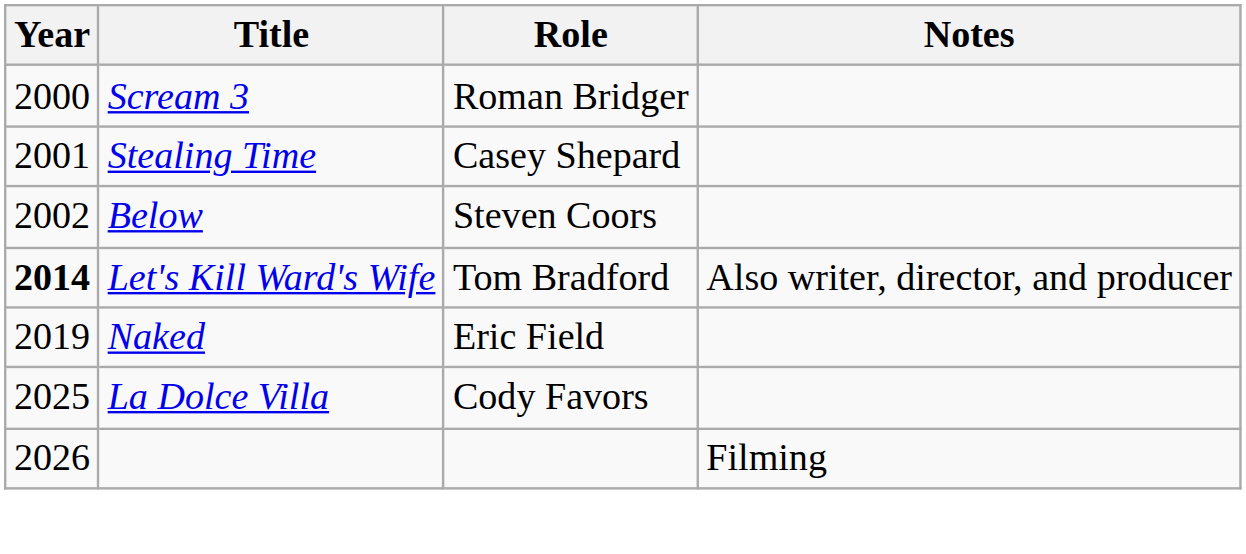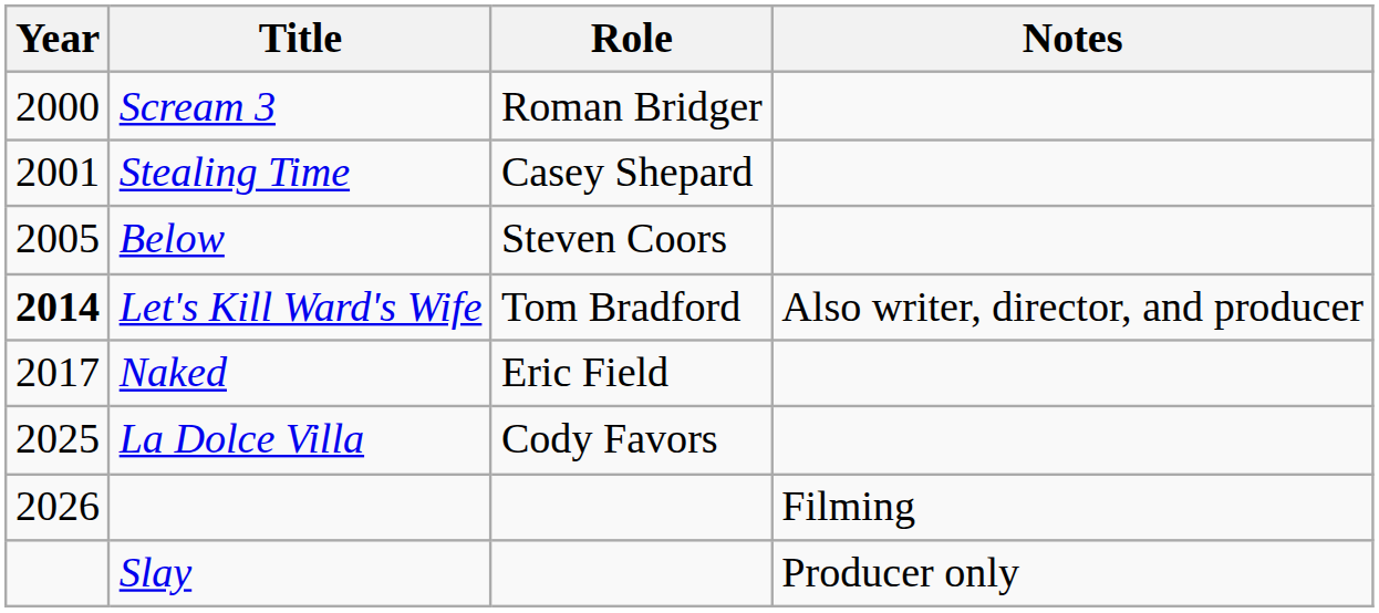 <table class="wikitable sortable">
 <tr>
 <th>Year</th>
 <th>Title</th>
 <th>Role</th>
 <th class="unsortable">Notes</th>
 </tr>
 <tr>
 <td>2000</td>
 <td><em><a href='#'>Scream 3</a></em></td>
 <td>Roman Bridger</td>
 <td></td>
 </tr>
 <tr>
 <td>2001</td>
 <td><em><a href='#'>Stealing Time</a></em></td>
 <td>Casey Shepard</td>
 <td></td>
 </tr>
 <tr>
-<td>2002</td>
+<td>2005</td>
 <td><em><a href='#'>Below</a></em></td>
 <td>Steven Coors</td>
 <td></td>
 </tr>
 <tr>
 <td><strong>2014</strong></td>
 <td><em><a href='#'>Let's Kill Ward's Wife</a></em></td>
 <td>Tom Bradford</td>
 <td>Also writer, director, and producer</td>
 </tr>
 <tr>
-<td>2019</td>
+<td>2017</td>
 <td><em><a href='#'>Naked</a></em></td>
 <td>Eric Field</td>
 <td></td>
 </tr>
 <tr>
 <td>2025</td>
 <td><em><a href='#'>La Dolce Villa</a></em></td>
 <td>Cody Favors</td>
 <td></td>
 </tr>
 <tr>
 <td>2026</td>
 <td></td>
 <td></td>
 <td>Filming</td>
 </tr>
+<tr>
+<td></td>
+<td><em><a href='#'>Slay</a></em></td>
+<td></td>
+<td>Producer only</td>
+</tr>
 </table>
